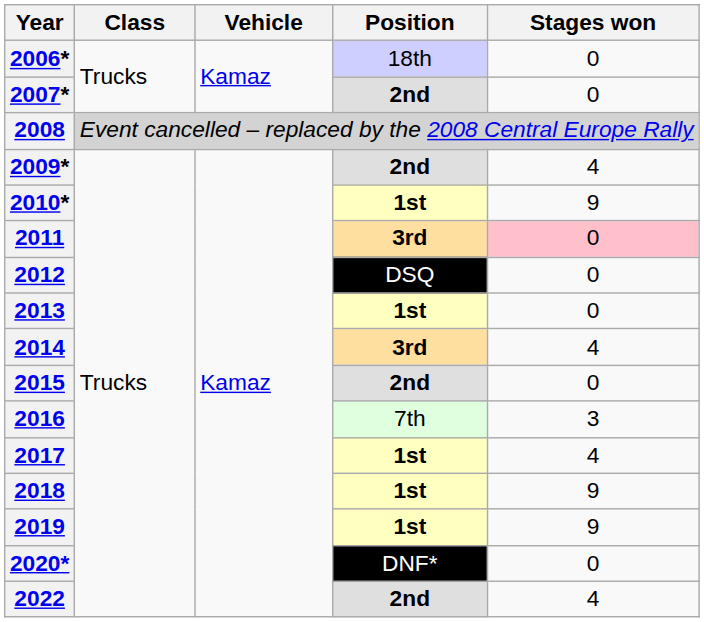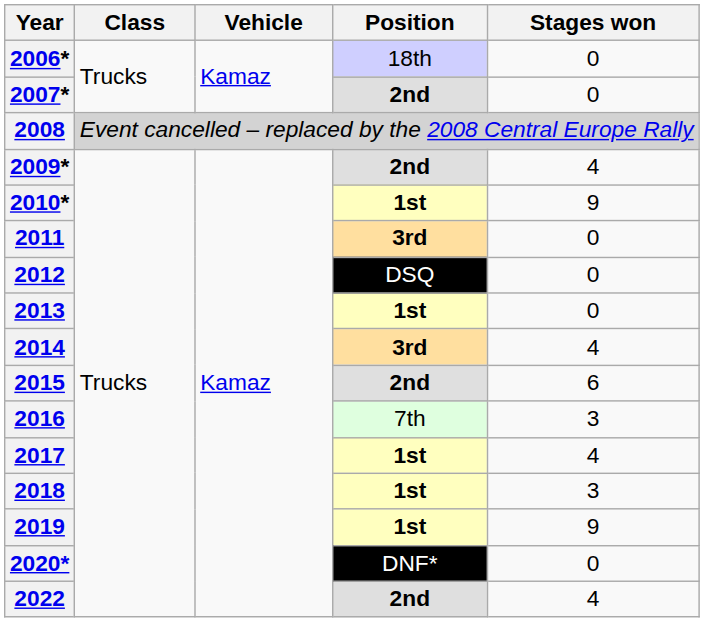 <table class="wikitable">
 <tr>
 <th>Year</th>
 <th>Class</th>
 <th>Vehicle</th>
 <th>Position</th>
 <th>Stages won</th>
 </tr>
 <tr>
 <th><a href='#'>2006</a>*</th>
 <td rowspan=2>Trucks</td>
 <td rowspan=2> <a href='#'>Kamaz</a></td>
 <td align="center" style="background:#CFCFFF;">18th</td>
 <td align="center">0</td>
 </tr>
 <tr>
 <th><a href='#'>2007</a>*</th>
 <td align="center" style="background:#DFDFDF;"><strong>2nd</strong></td>
 <td align="center">0</td>
 </tr>
 <tr>
 <th><a href='#'>2008</a></th>
 <td colspan=4 align=center style="background:lightgrey;"><em>Event cancelled – replaced by the <a href='#'>2008 Central Europe Rally</a></em></td>
 </tr>
 <tr>
 <th><a href='#'>2009</a>*</th>
 <td rowspan=13>Trucks</td>
 <td rowspan=13> <a href='#'>Kamaz</a></td>
 <td align="center" style="background:#DFDFDF;"><strong>2nd</strong></td>
 <td align="center">4</td>
 </tr>
 <tr>
 <th><a href='#'>2010</a>*</th>
 <td align="center" style="background:#FFFFBF;"><strong>1st</strong></td>
 <td align="center">9</td>
 </tr>
 <tr>
 <th><a href='#'>2011</a></th>
 <td align="center" style="background:#FFDF9F;"><strong>3rd</strong></td>
-<td align="center" style="background: pink;">0</td>
+<td align="center">0</td>
 </tr>
 <tr>
 <th><a href='#'>2012</a></th>
 <td style="background:#000000; color:#ffffff" align="center"><span>DSQ</span></td>
 <td align="center">0</td>
 </tr>
 <tr>
 <th><a href='#'>2013</a></th>
 <td align="center" style="background:#FFFFBF;"><strong>1st</strong></td>
 <td align="center">0</td>
 </tr>
 <tr>
 <th><a href='#'>2014</a></th>
 <td align="center" style="background:#FFDF9F;"><strong>3rd</strong></td>
 <td align="center">4</td>
 </tr>
 <tr>
 <th><a href='#'>2015</a></th>
 <td align="center" style="background:#DFDFDF;"><strong>2nd</strong></td>
-<td align="center">0</td>
+<td align="center">6</td>
 </tr>
 <tr>
 <th><a href='#'>2016</a></th>
 <td align="center" style="background:#DFFFDF;">7th</td>
 <td align="center">3</td>
 </tr>
 <tr>
 <th><a href='#'>2017</a></th>
 <td align="center" style="background:#FFFFBF;"><strong>1st</strong></td>
 <td align="center">4</td>
 </tr>
 <tr>
 <th><a href='#'>2018</a></th>
 <td align="center" style="background:#FFFFBF;"><strong>1st</strong></td>
-<td align="center">9</td>
+<td align="center">3</td>
 </tr>
 <tr>
 <th><a href='#'>2019</a></th>
 <td align="center" style="background:#FFFFBF;"><strong>1st</strong></td>
 <td align="center">9</td>
 </tr>
 <tr>
 <th><a href='#'>2020*</a></th>
 <td style="background:#000000; color:#ffffff" align="center"><span>DNF*</span></td>
 <td align="center">0</td>
 </tr>
 <tr>
 <th><a href='#'>2022</a></th>
 <td align="center" style="background:#DFDFDF;"><strong>2nd</strong></td>
 <td align="center">4</td>
 </tr>
 </table>
